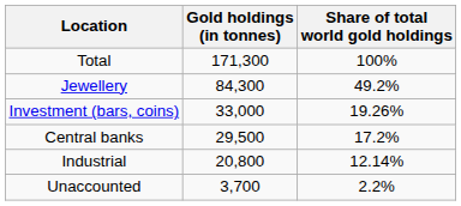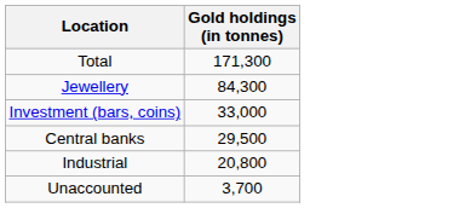 <table class="wikitable sortable" style="text-align:center">
 <tr>
 <th>Location</th>
 <th>Gold holdings<br>(in tonnes)</th>
-<th>Share of total<br>world gold holdings</th>
 </tr>
 <tr>
 <td>Total</td>
 <td>171,300</td>
-<td>100%</td>
 </tr>
 <tr>
 <td><a href='#'>Jewellery</a></td>
 <td>84,300</td>
-<td>49.2%</td>
 </tr>
 <tr>
 <td><a href='#'>Investment (bars, coins)</a></td>
 <td>33,000</td>
-<td>19.26%</td>
 </tr>
 <tr>
 <td>Central banks</td>
 <td>29,500</td>
-<td>17.2%</td>
 </tr>
 <tr>
 <td>Industrial</td>
 <td>20,800</td>
-<td>12.14%</td>
 </tr>
 <tr>
 <td>Unaccounted</td>
 <td>3,700</td>
-<td>2.2%</td>
 </tr>
 </table>
